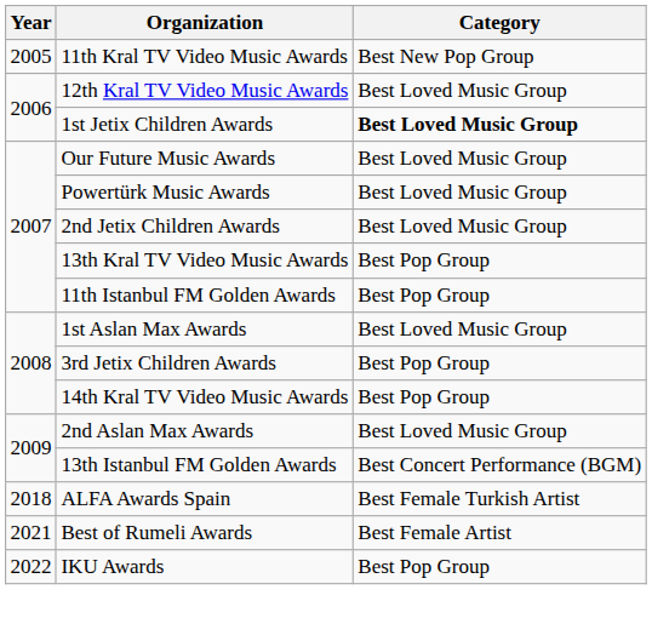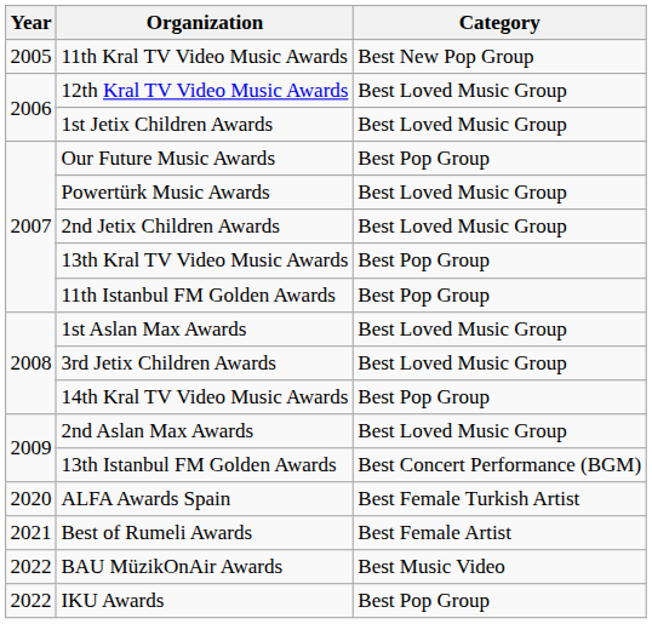 <table class="wikitable" style="font-size:95%;">
 <tr>
 <th>Year</th>
 <th>Organization</th>
 <th>Category</th>
 </tr>
 <tr>
 <td rowspan=1>2005</td>
 <td>11th Kral TV Video Music Awards</td>
 <td>Best New Pop Group</td>
 </tr>
 <tr>
 <td rowspan=2>2006</td>
 <td>12th <a href='#'>Kral TV Video Music Awards</a></td>
 <td>Best Loved Music Group</td>
 </tr>
 <tr>
 <td>1st Jetix Children Awards</td>
-<td><strong>Best Loved Music Group</strong></td>
+<td>Best Loved Music Group</td>
 </tr>
 <tr>
 <td rowspan=5>2007</td>
 <td>Our Future Music Awards</td>
-<td>Best Loved Music Group</td>
+<td>Best Pop Group</td>
 </tr>
 <tr>
 <td>Powertürk Music Awards</td>
 <td>Best Loved Music Group</td>
 </tr>
 <tr>
 <td>2nd Jetix Children Awards</td>
 <td>Best Loved Music Group</td>
 </tr>
 <tr>
 <td>13th Kral TV Video Music Awards</td>
 <td>Best Pop Group</td>
 </tr>
 <tr>
 <td>11th Istanbul FM Golden Awards</td>
 <td>Best Pop Group</td>
 </tr>
 <tr>
 <td rowspan=3>2008</td>
 <td>1st Aslan Max Awards</td>
 <td>Best Loved Music Group</td>
 </tr>
 <tr>
 <td>3rd Jetix Children Awards</td>
-<td>Best Pop Group</td>
+<td>Best Loved Music Group</td>
 </tr>
 <tr>
 <td>14th Kral TV Video Music Awards</td>
 <td>Best Pop Group</td>
 </tr>
 <tr>
 <td rowspan=2>2009</td>
 <td>2nd Aslan Max Awards</td>
 <td>Best Loved Music Group</td>
 </tr>
 <tr>
 <td>13th Istanbul FM Golden Awards</td>
 <td>Best Concert Performance (BGM)</td>
 </tr>
 <tr>
-<td>2018</td>
+<td>2020</td>
 <td>ALFA Awards Spain</td>
 <td>Best Female Turkish Artist</td>
 </tr>
 <tr>
 <td>2021</td>
 <td>Best of Rumeli Awards</td>
 <td>Best Female Artist</td>
 </tr>
 <tr>
 <td>2022</td>
+<td>BAU MüzikOnAir Awards</td>
+<td>Best Music Video</td>
+</tr>
+<tr>
+<td>2022</td>
 <td>IKU Awards</td>
 <td>Best Pop Group</td>
 </tr>
 </table>
